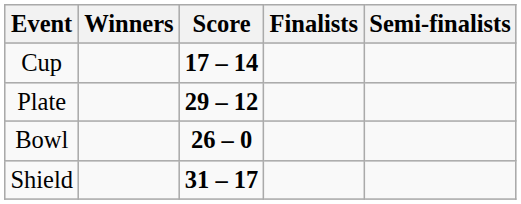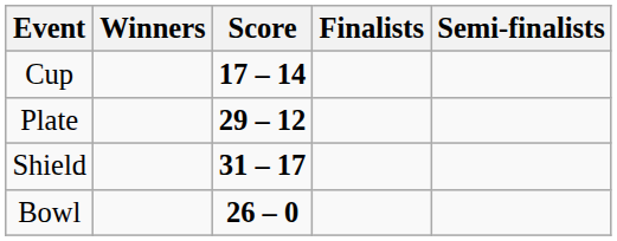 <table class="wikitable" style="text-align: center">
 <tr>
 <th>Event</th>
 <th>Winners</th>
 <th>Score</th>
 <th>Finalists</th>
 <th>Semi-finalists</th>
 </tr>
 <tr>
 <td>Cup</td>
 <td align=left><strong></strong></td>
 <td><strong>17 – 14</strong></td>
 <td align=left></td>
 <td align=left><br></td>
 </tr>
 <tr>
 <td>Plate</td>
 <td align=left><strong></strong></td>
 <td><strong>29 – 12</strong></td>
 <td align=left></td>
 <td align=left><br></td>
 </tr>
 <tr>
+<td>Shield</td>
+<td align=left><strong></strong></td>
+<td><strong>31 – 17</strong></td>
+<td align=left></td>
+<td align=left><br></td>
+</tr>
+<tr>
 <td>Bowl</td>
 <td align=left><strong></strong></td>
 <td><strong>26 – 0</strong></td>
 <td align=left></td>
 <td align=left><br></td>
 </tr>
-<tr>
-<td>Shield</td>
-<td align=left><strong></strong></td>
-<td><strong>31 – 17</strong></td>
-<td align=left></td>
-<td align=left><br></td>
-</tr>
 </table>
